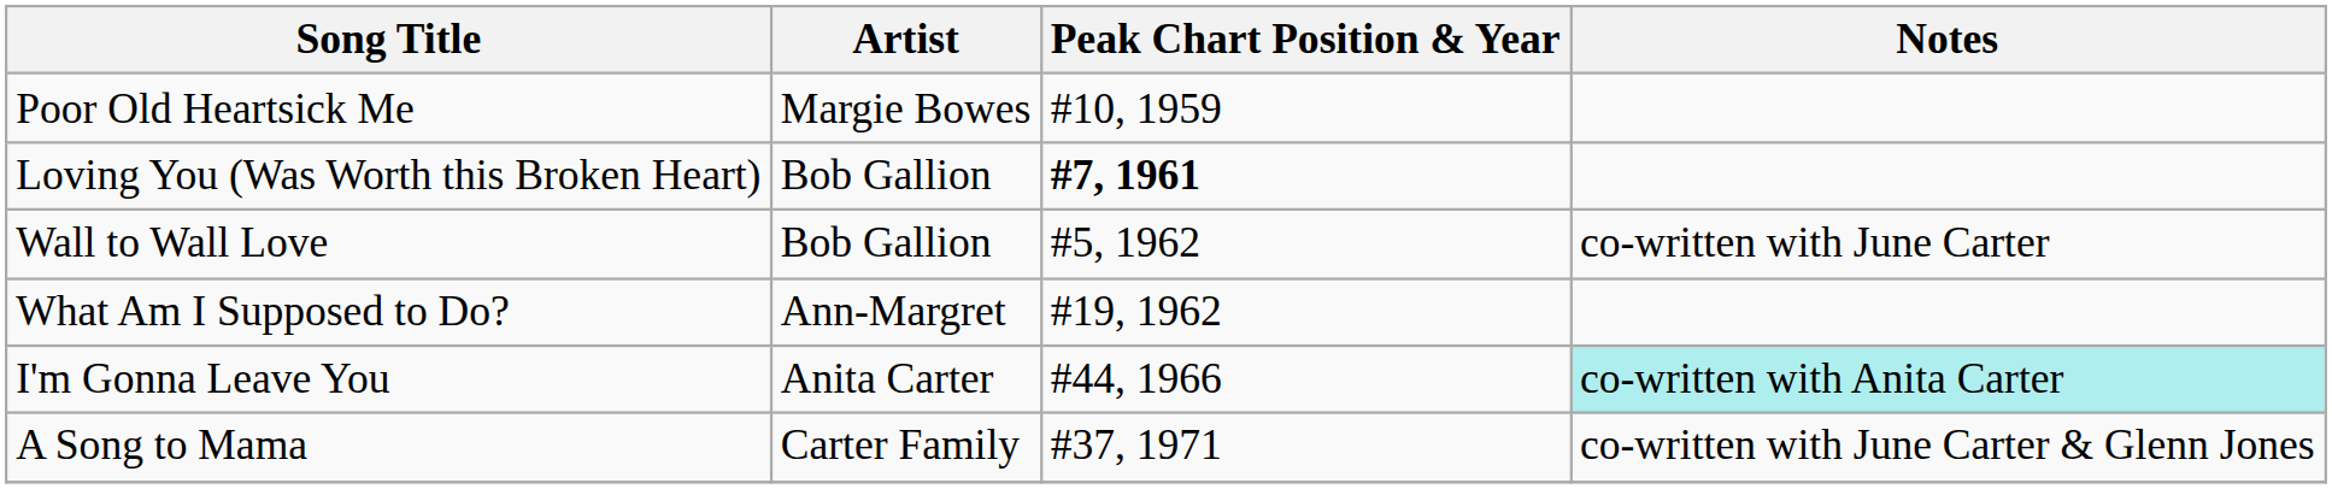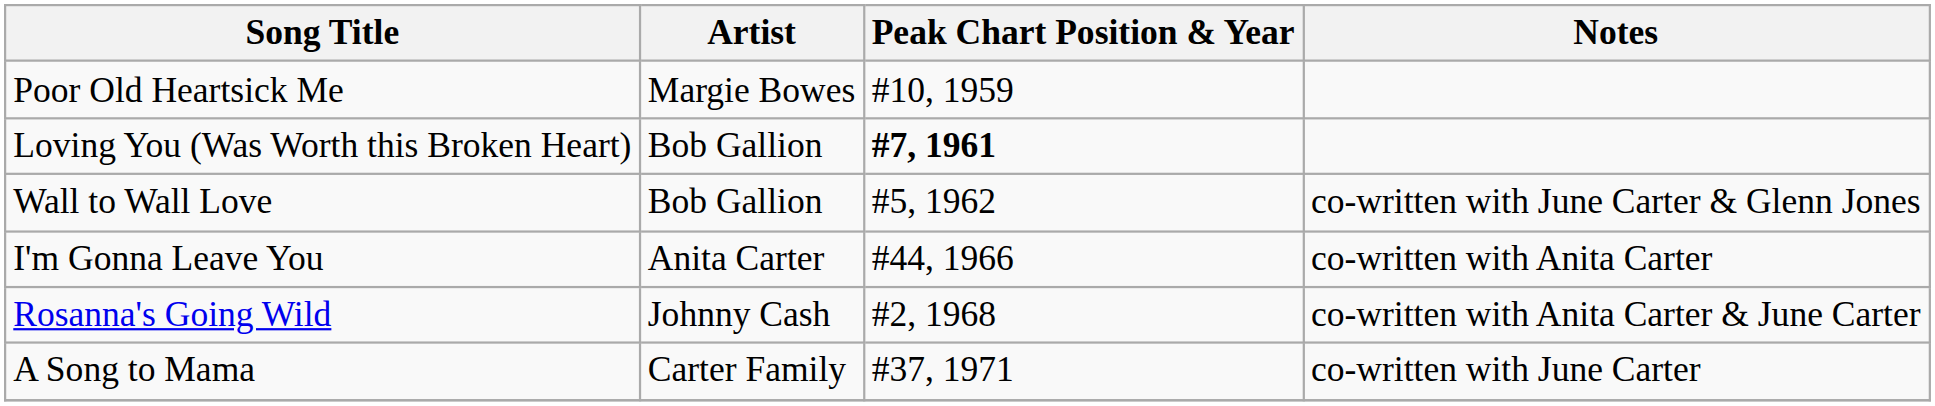 <table class="wikitable">
 <tr>
 <th>Song Title</th>
 <th>Artist</th>
 <th>Peak Chart Position & Year</th>
 <th>Notes</th>
 </tr>
 <tr>
 <td>Poor Old Heartsick Me</td>
 <td>Margie Bowes</td>
 <td>#10, 1959</td>
 <td></td>
 </tr>
 <tr>
 <td>Loving You (Was Worth this Broken Heart)</td>
 <td>Bob Gallion</td>
 <td><strong>#7, 1961</strong></td>
 <td></td>
 </tr>
 <tr>
 <td>Wall to Wall Love</td>
 <td>Bob Gallion</td>
 <td>#5, 1962</td>
-<td>co-written with June Carter</td>
-</tr>
-<tr>
-<td>What Am I Supposed to Do?</td>
-<td>Ann-Margret</td>
-<td>#19, 1962</td>
-<td></td>
+<td>co-written with June Carter & Glenn Jones</td>
 </tr>
 <tr>
 <td>I'm Gonna Leave You</td>
 <td>Anita Carter</td>
 <td>#44, 1966</td>
-<td style="background: paleturquoise;">co-written with Anita Carter</td>
+<td>co-written with Anita Carter</td>
+</tr>
+<tr>
+<td><a href='#'>Rosanna's Going Wild</a></td>
+<td>Johnny Cash</td>
+<td>#2, 1968</td>
+<td>co-written with Anita Carter & June Carter</td>
 </tr>
 <tr>
 <td>A Song to Mama</td>
 <td>Carter Family</td>
 <td>#37, 1971</td>
-<td>co-written with June Carter & Glenn Jones</td>
+<td>co-written with June Carter</td>
 </tr>
 <tr>
 </tr>
 </table>
